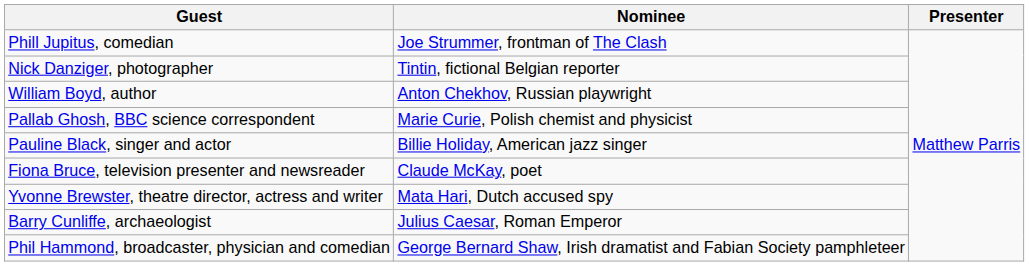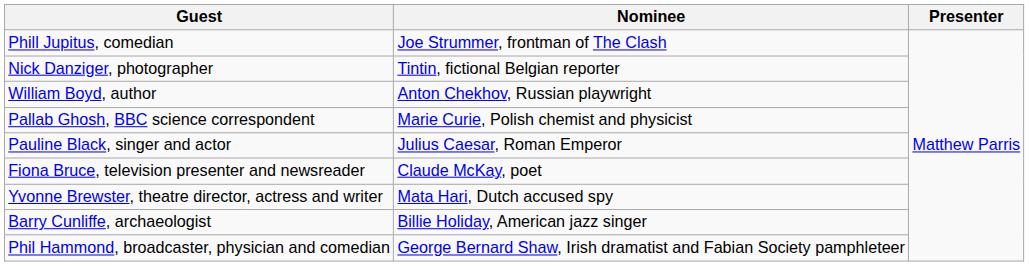 <table class="wikitable">
 <tr>
 <th>Guest</th>
 <th>Nominee</th>
 <th>Presenter</th>
 </tr>
 <tr>
 <td><a href='#'>Phill Jupitus</a>, comedian</td>
 <td><a href='#'>Joe Strummer</a>, frontman of <a href='#'>The Clash</a></td>
 <td rowspan="9"><a href='#'>Matthew Parris</a></td>
 </tr>
 <tr>
 <td><a href='#'>Nick Danziger</a>, photographer</td>
 <td><a href='#'>Tintin</a>, fictional Belgian reporter</td>
 </tr>
 <tr>
 <td><a href='#'>William Boyd</a>, author</td>
 <td><a href='#'>Anton Chekhov</a>, Russian playwright</td>
 </tr>
 <tr>
 <td><a href='#'>Pallab Ghosh</a>, <a href='#'>BBC</a> science correspondent</td>
 <td><a href='#'>Marie Curie</a>, Polish chemist and physicist</td>
 </tr>
 <tr>
 <td><a href='#'>Pauline Black</a>, singer and actor</td>
-<td><a href='#'>Billie Holiday</a>, American jazz singer</td>
+<td><a href='#'>Julius Caesar</a>, Roman Emperor</td>
 </tr>
 <tr>
 <td><a href='#'>Fiona Bruce</a>, television presenter and newsreader</td>
 <td><a href='#'>Claude McKay</a>, poet</td>
 </tr>
 <tr>
 <td><a href='#'>Yvonne Brewster</a>, theatre director, actress and writer</td>
 <td><a href='#'>Mata Hari</a>, Dutch accused spy</td>
 </tr>
 <tr>
 <td><a href='#'>Barry Cunliffe</a>, archaeologist</td>
-<td><a href='#'>Julius Caesar</a>, Roman Emperor</td>
+<td><a href='#'>Billie Holiday</a>, American jazz singer</td>
 </tr>
 <tr>
 <td><a href='#'>Phil Hammond</a>, broadcaster, physician and comedian</td>
 <td><a href='#'>George Bernard Shaw</a>, Irish dramatist and Fabian Society pamphleteer</td>
 </tr>
 </table>
